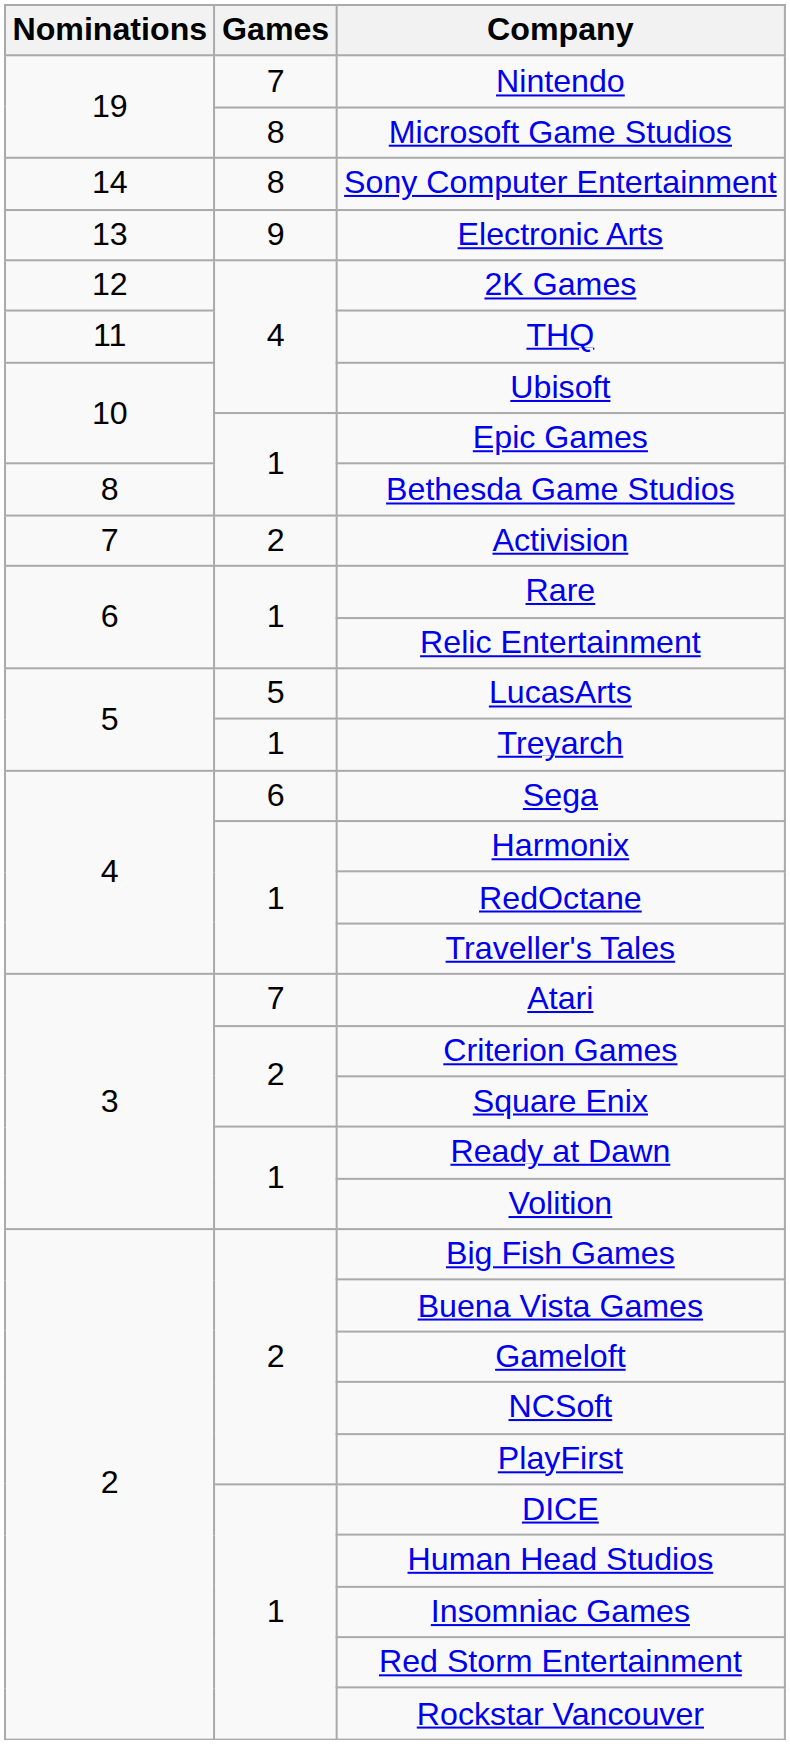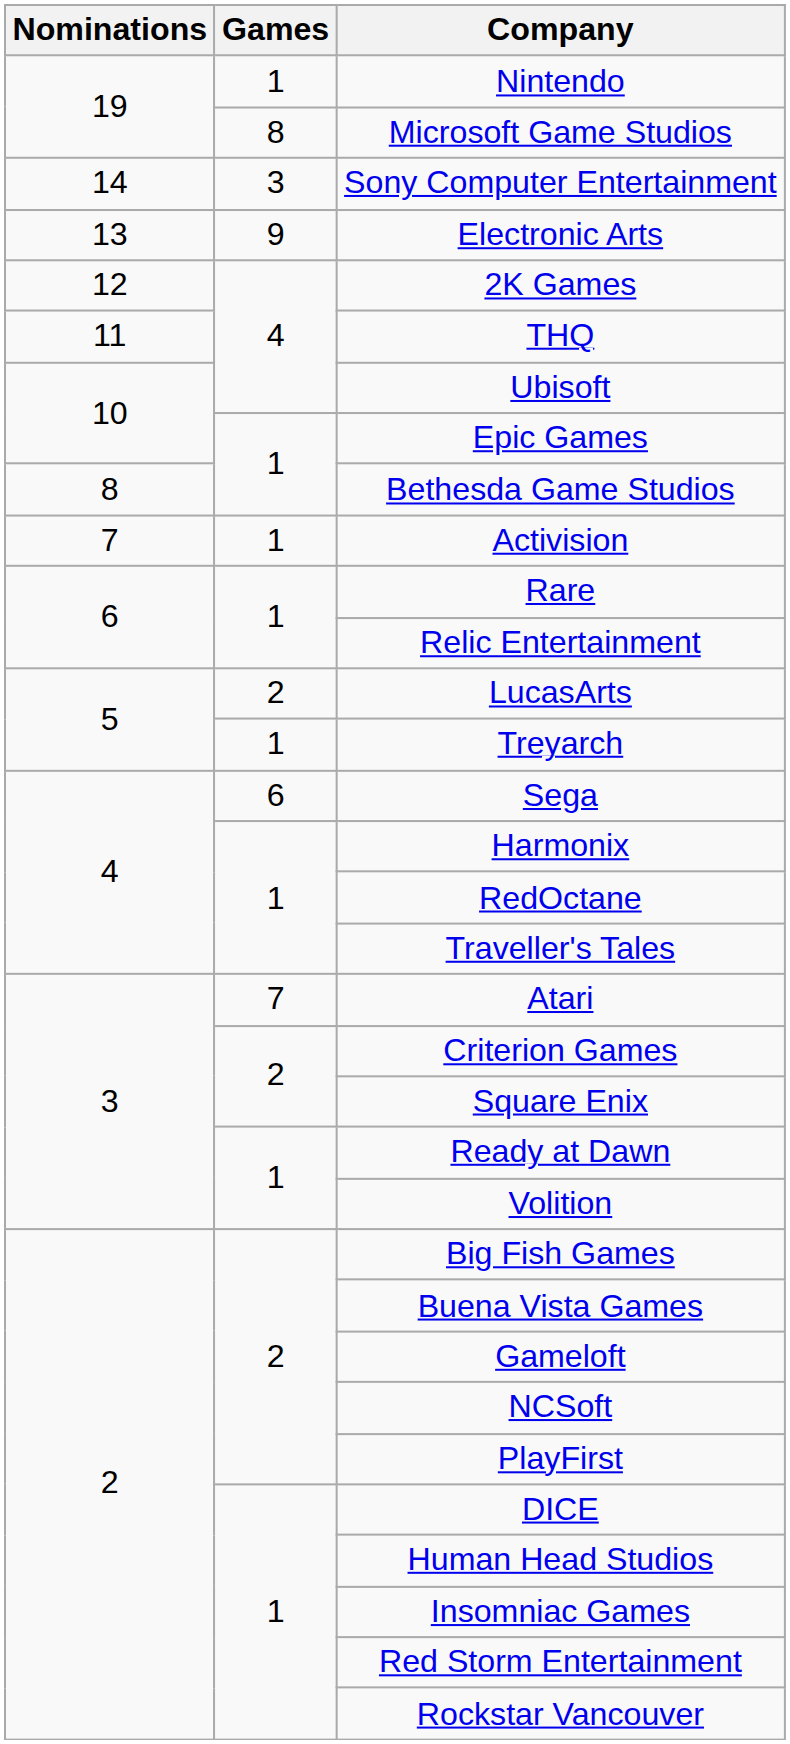 <table class="wikitable floatright" rowspan="2" style="text-align:center;" background: #f6e39c;>
 <tr>
 <th scope="col">Nominations</th>
 <th scope="col">Games</th>
 <th scope="col">Company</th>
 </tr>
 <tr>
 <td rowspan=2>19</td>
-<td>7</td>
+<td>1</td>
 <td><a href='#'>Nintendo</a></td>
 </tr>
 <tr>
 <td>8</td>
 <td><a href='#'>Microsoft Game Studios</a></td>
 </tr>
 <tr>
 <td>14</td>
-<td>8</td>
+<td>3</td>
 <td><a href='#'>Sony Computer Entertainment</a></td>
 </tr>
 <tr>
 <td>13</td>
 <td>9</td>
 <td><a href='#'>Electronic Arts</a></td>
 </tr>
 <tr>
 <td>12</td>
 <td rowspan=3>4</td>
 <td><a href='#'>2K Games</a></td>
 </tr>
 <tr>
 <td>11</td>
 <td><a href='#'>THQ</a></td>
 </tr>
 <tr>
 <td rowspan=2>10</td>
 <td><a href='#'>Ubisoft</a></td>
 </tr>
 <tr>
 <td rowspan=2>1</td>
 <td><a href='#'>Epic Games</a></td>
 </tr>
 <tr>
 <td>8</td>
 <td><a href='#'>Bethesda Game Studios</a></td>
 </tr>
 <tr>
 <td>7</td>
-<td>2</td>
+<td>1</td>
 <td><a href='#'>Activision</a></td>
 </tr>
 <tr>
 <td rowspan=2>6</td>
 <td rowspan=2>1</td>
 <td><a href='#'>Rare</a></td>
 </tr>
 <tr>
 <td><a href='#'>Relic Entertainment</a></td>
 </tr>
 <tr>
 <td rowspan=2>5</td>
-<td>5</td>
+<td>2</td>
 <td><a href='#'>LucasArts</a></td>
 </tr>
 <tr>
 <td>1</td>
 <td><a href='#'>Treyarch</a></td>
 </tr>
 <tr>
 <td rowspan=4>4</td>
 <td>6</td>
 <td><a href='#'>Sega</a></td>
 </tr>
 <tr>
 <td rowspan=3>1</td>
 <td><a href='#'>Harmonix</a></td>
 </tr>
 <tr>
 <td><a href='#'>RedOctane</a></td>
 </tr>
 <tr>
 <td><a href='#'>Traveller's Tales</a></td>
 </tr>
 <tr>
 <td rowspan=5>3</td>
 <td>7</td>
 <td><a href='#'>Atari</a></td>
 </tr>
 <tr>
 <td rowspan=2>2</td>
 <td><a href='#'>Criterion Games</a></td>
 </tr>
 <tr>
 <td><a href='#'>Square Enix</a></td>
 </tr>
 <tr>
 <td rowspan=2>1</td>
 <td><a href='#'>Ready at Dawn</a></td>
 </tr>
 <tr>
 <td><a href='#'>Volition</a></td>
 </tr>
 <tr>
 <td rowspan=10>2</td>
 <td rowspan=5>2</td>
 <td><a href='#'>Big Fish Games</a></td>
 </tr>
 <tr>
 <td><a href='#'>Buena Vista Games</a></td>
 </tr>
 <tr>
 <td><a href='#'>Gameloft</a></td>
 </tr>
 <tr>
 <td><a href='#'>NCSoft</a></td>
 </tr>
 <tr>
 <td><a href='#'>PlayFirst</a></td>
 </tr>
 <tr>
 <td rowspan=5>1</td>
 <td><a href='#'>DICE</a></td>
 </tr>
 <tr>
 <td><a href='#'>Human Head Studios</a></td>
 </tr>
 <tr>
 <td><a href='#'>Insomniac Games</a></td>
 </tr>
 <tr>
 <td><a href='#'>Red Storm Entertainment</a></td>
 </tr>
 <tr>
 <td><a href='#'>Rockstar Vancouver</a></td>
 </tr>
 </table>
